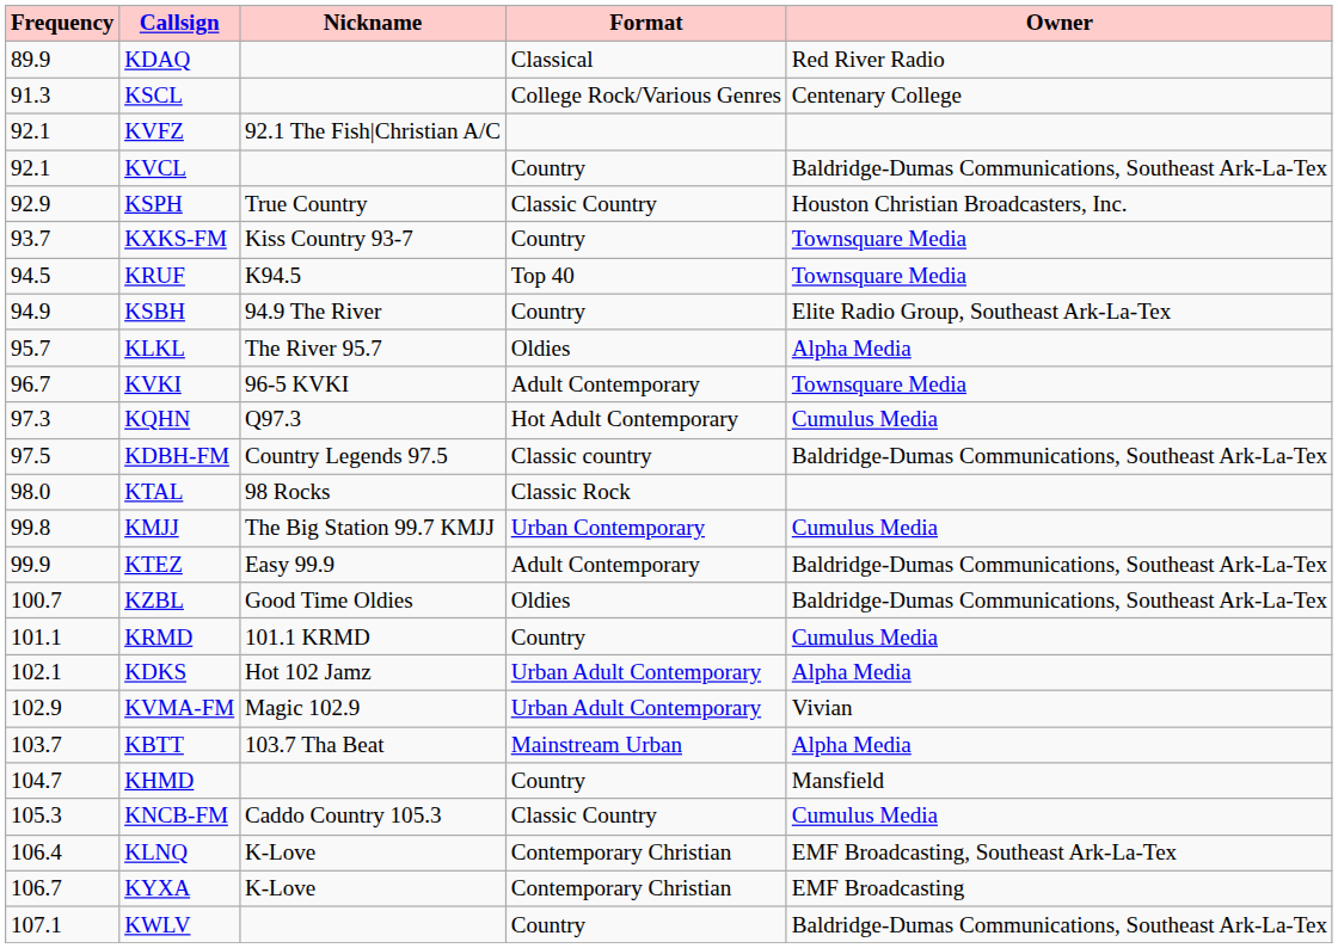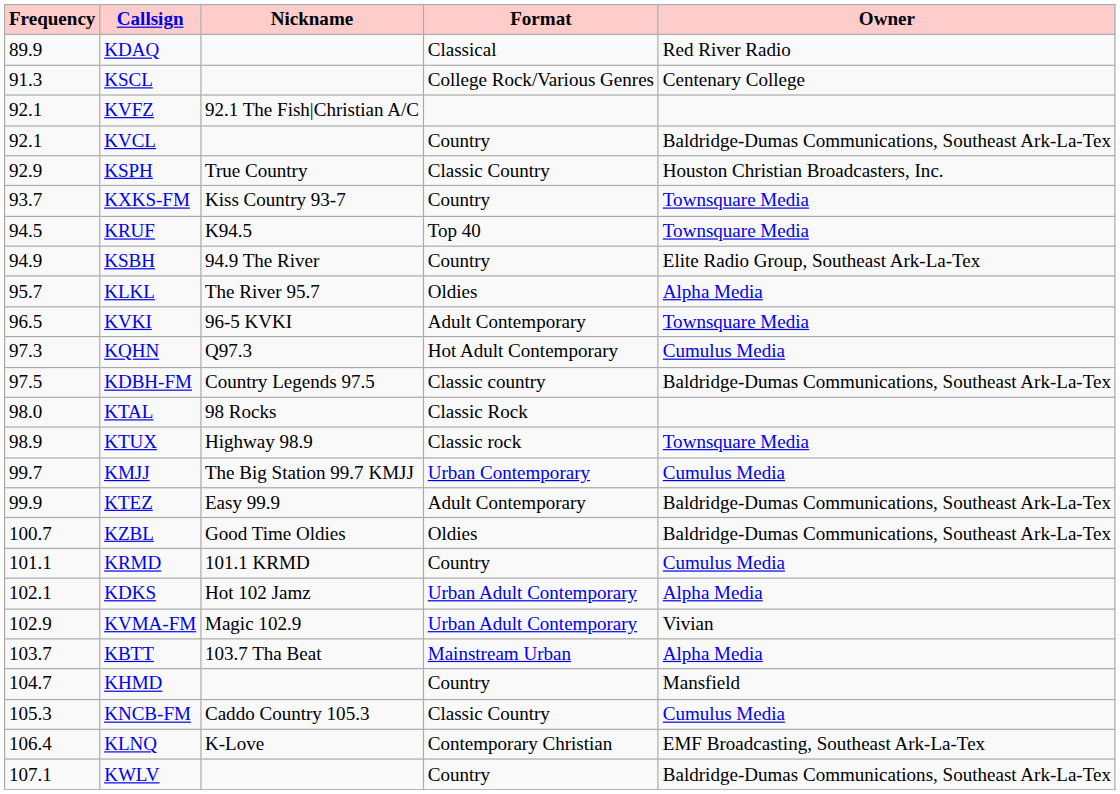 <table class="wikitable">
 <tr>
 <th style="background:#ffcccc;"><strong>Frequency</strong></th>
 <th style="background:#ffcccc;"><strong><a href='#'>Callsign</a></strong></th>
 <th style="background:#ffcccc;"><strong>Nickname</strong></th>
 <th style="background:#ffcccc;"><strong>Format</strong></th>
 <th style="background:#ffcccc;"><strong>Owner</strong></th>
 </tr>
 <tr>
 <td>89.9</td>
 <td><a href='#'>KDAQ</a></td>
 <td></td>
 <td>Classical</td>
 <td>Red River Radio</td>
 </tr>
 <tr>
 <td>91.3</td>
 <td><a href='#'>KSCL</a></td>
 <td></td>
 <td>College Rock/Various Genres</td>
 <td>Centenary College</td>
 </tr>
 <tr>
 <td>92.1</td>
 <td><a href='#'>KVFZ</a></td>
 <td>92.1 The Fish|Christian A/C</td>
 <td></td>
 </tr>
 <tr>
 <td>92.1</td>
 <td><a href='#'>KVCL</a></td>
 <td></td>
 <td>Country</td>
 <td>Baldridge-Dumas Communications, Southeast Ark-La-Tex</td>
 </tr>
 <tr>
 <td>92.9</td>
 <td><a href='#'>KSPH</a></td>
 <td>True Country</td>
 <td>Classic Country</td>
 <td>Houston Christian Broadcasters, Inc.</td>
 </tr>
 <tr>
 <td>93.7</td>
 <td><a href='#'>KXKS-FM</a></td>
 <td>Kiss Country 93-7</td>
 <td>Country</td>
 <td><a href='#'>Townsquare Media</a></td>
 </tr>
 <tr>
 <td>94.5</td>
 <td><a href='#'>KRUF</a></td>
 <td>K94.5</td>
 <td>Top 40</td>
 <td><a href='#'>Townsquare Media</a></td>
 </tr>
 <tr>
 <td>94.9</td>
 <td><a href='#'>KSBH</a></td>
 <td>94.9 The River</td>
 <td>Country</td>
 <td>Elite Radio Group, Southeast Ark-La-Tex</td>
 </tr>
 <tr>
 <td>95.7</td>
 <td><a href='#'>KLKL</a></td>
 <td>The River 95.7</td>
 <td>Oldies</td>
 <td><a href='#'>Alpha Media</a></td>
 </tr>
 <tr>
-<td>96.7</td>
+<td>96.5</td>
 <td><a href='#'>KVKI</a></td>
 <td>96-5 KVKI</td>
 <td>Adult Contemporary</td>
 <td><a href='#'>Townsquare Media</a></td>
 </tr>
 <tr>
 <td>97.3</td>
 <td><a href='#'>KQHN</a></td>
 <td>Q97.3</td>
 <td>Hot Adult Contemporary</td>
 <td><a href='#'>Cumulus Media</a></td>
 </tr>
 <tr>
 <td>97.5</td>
 <td><a href='#'>KDBH-FM</a></td>
 <td>Country Legends 97.5</td>
 <td>Classic country</td>
 <td>Baldridge-Dumas Communications, Southeast Ark-La-Tex</td>
 </tr>
 <tr>
 <td>98.0</td>
 <td><a href='#'>KTAL</a></td>
 <td>98 Rocks</td>
 <td>Classic Rock</td>
 <td></td>
 </tr>
 <tr>
-<td>99.8</td>
+<td>98.9</td>
+<td><a href='#'>KTUX</a></td>
+<td>Highway 98.9</td>
+<td>Classic rock</td>
+<td><a href='#'>Townsquare Media</a></td>
+</tr>
+<tr>
+<td>99.7</td>
 <td><a href='#'>KMJJ</a></td>
 <td>The Big Station 99.7 KMJJ</td>
 <td><a href='#'>Urban Contemporary</a></td>
 <td><a href='#'>Cumulus Media</a></td>
 </tr>
 <tr>
 <td>99.9</td>
 <td><a href='#'>KTEZ</a></td>
 <td>Easy 99.9</td>
 <td>Adult Contemporary</td>
 <td>Baldridge-Dumas Communications, Southeast Ark-La-Tex</td>
 </tr>
 <tr>
 <td>100.7</td>
 <td><a href='#'>KZBL</a></td>
 <td>Good Time Oldies</td>
 <td>Oldies</td>
 <td>Baldridge-Dumas Communications, Southeast Ark-La-Tex</td>
 </tr>
 <tr>
 <td>101.1</td>
 <td><a href='#'>KRMD</a></td>
 <td>101.1 KRMD</td>
 <td>Country</td>
 <td><a href='#'>Cumulus Media</a></td>
 </tr>
 <tr>
 <td>102.1</td>
 <td><a href='#'>KDKS</a></td>
 <td>Hot 102 Jamz</td>
 <td><a href='#'>Urban Adult Contemporary</a></td>
 <td><a href='#'>Alpha Media</a></td>
 </tr>
 <tr>
 <td>102.9</td>
 <td><a href='#'>KVMA-FM</a></td>
 <td>Magic 102.9</td>
 <td><a href='#'>Urban Adult Contemporary</a></td>
 <td>Vivian</td>
 </tr>
 <tr>
 <td>103.7</td>
 <td><a href='#'>KBTT</a></td>
 <td>103.7 Tha Beat</td>
 <td><a href='#'>Mainstream Urban</a></td>
 <td><a href='#'>Alpha Media</a></td>
 </tr>
 <tr>
 <td>104.7</td>
 <td><a href='#'>KHMD</a></td>
 <td></td>
 <td>Country</td>
 <td>Mansfield</td>
 </tr>
 <tr>
 <td>105.3</td>
 <td><a href='#'>KNCB-FM</a></td>
 <td>Caddo Country 105.3</td>
 <td>Classic Country</td>
 <td><a href='#'>Cumulus Media</a></td>
 </tr>
 <tr>
 <td>106.4</td>
 <td><a href='#'>KLNQ</a></td>
 <td>K-Love</td>
 <td>Contemporary Christian</td>
 <td>EMF Broadcasting, Southeast Ark-La-Tex</td>
 </tr>
 <tr>
-<td>106.7</td>
-<td><a href='#'>KYXA</a></td>
-<td>K-Love</td>
-<td>Contemporary Christian</td>
-<td>EMF Broadcasting</td>
-</tr>
-<tr>
 <td>107.1</td>
 <td><a href='#'>KWLV</a></td>
 <td></td>
 <td>Country</td>
 <td>Baldridge-Dumas Communications, Southeast Ark-La-Tex</td>
 </tr>
 <tr>
 </tr>
 </table>
